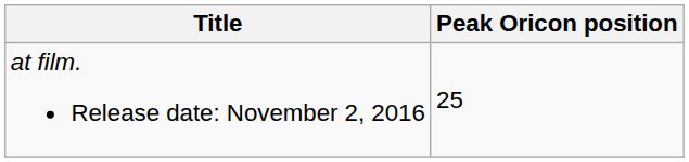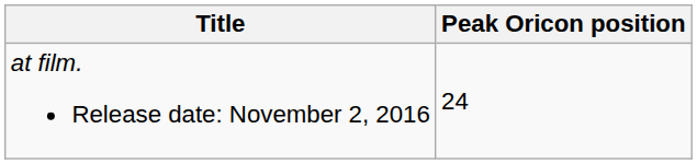 <table class="wikitable">
 <tr>
 <th>Title</th>
 <th>Peak Oricon position</th>
 </tr>
 <tr>
 <td><em>at film.</em><br><ul><li>Release date: November 2, 2016</li></ul></td>
-<td>25</td>
+<td>24</td>
 </tr>
 </table>
